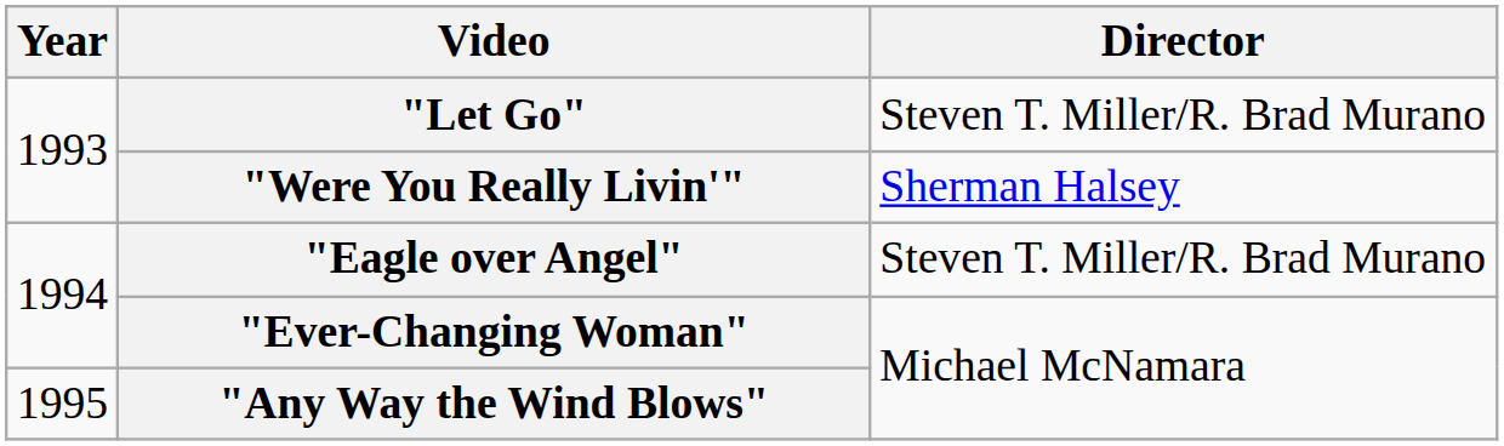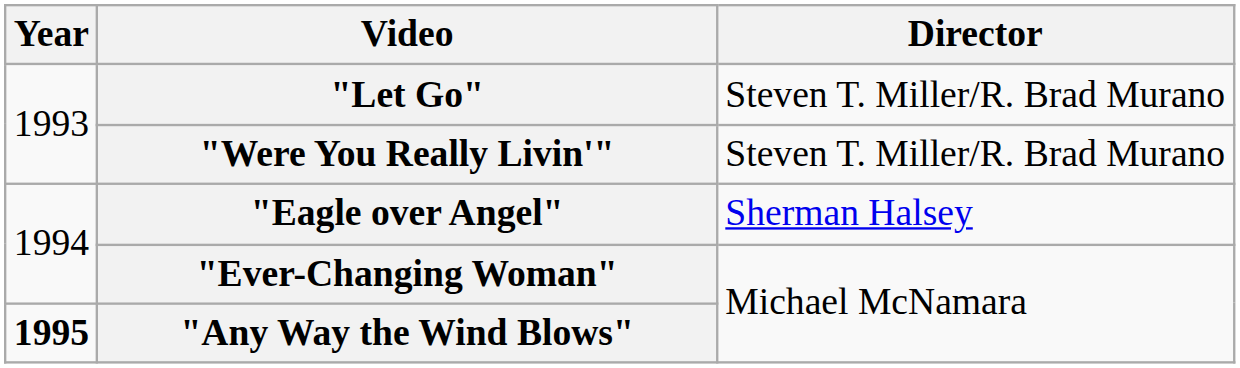 <table class="wikitable plainrowheaders">
 <tr>
 <th>Year</th>
 <th style="width:16em;">Video</th>
 <th>Director</th>
 </tr>
 <tr>
 <td rowspan="2">1993</td>
 <th scope="row">"Let Go"</th>
 <td>Steven T. Miller/R. Brad Murano</td>
 </tr>
 <tr>
 <th scope="row">"Were You Really Livin'"</th>
-<td><a href='#'>Sherman Halsey</a></td>
+<td>Steven T. Miller/R. Brad Murano</td>
 </tr>
 <tr>
 <td rowspan="2">1994</td>
 <th scope="row">"Eagle over Angel"</th>
-<td>Steven T. Miller/R. Brad Murano</td>
+<td><a href='#'>Sherman Halsey</a></td>
 </tr>
 <tr>
 <th scope="row">"Ever-Changing Woman"</th>
 <td rowspan="2">Michael McNamara</td>
 </tr>
 <tr>
-<td>1995</td>
+<td><strong>1995</strong></td>
 <th scope="row">"Any Way the Wind Blows"</th>
 </tr>
 </table>
